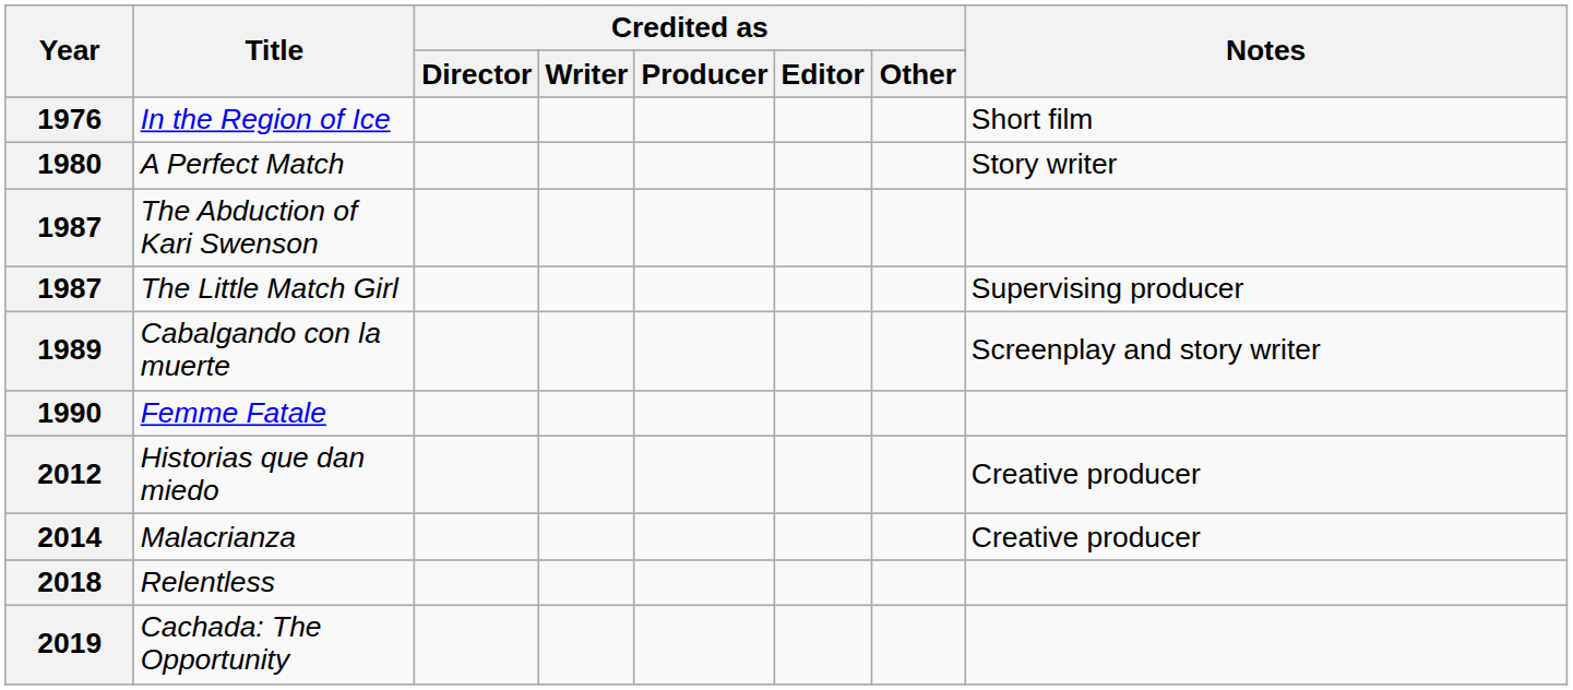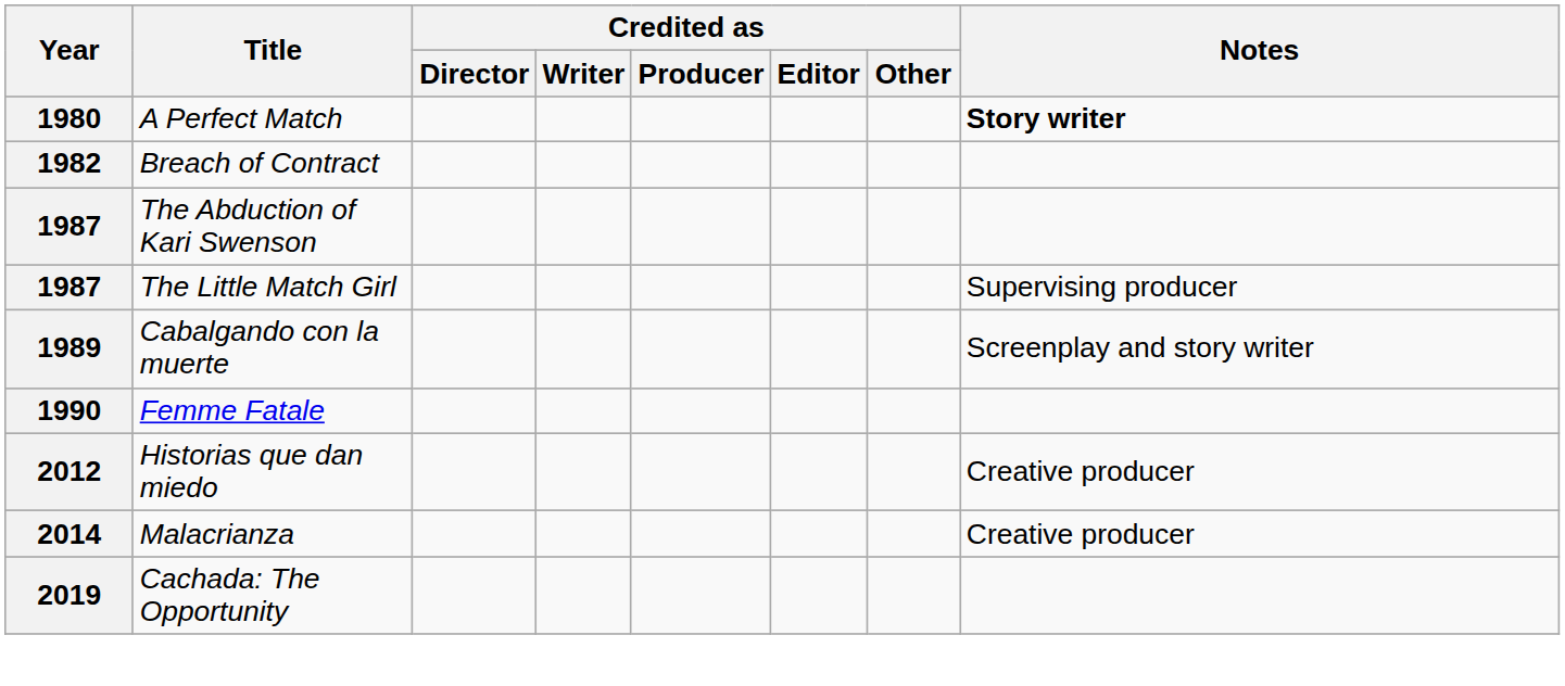 <table class="wikitable sortable plainrowheaders">
 <tr>
 <th rowspan="2" scope="col">Year</th>
 <th width="18%" rowspan="2" scope="col">Title</th>
 <th colspan="5" scope="col">Credited as</th>
 <th rowspan="2" scope="col" class="unsortable">Notes</th>
 </tr>
 <tr>
 <th width=6%>Director</th>
 <th width=6%>Writer</th>
 <th width=6%>Producer</th>
 <th width=6%>Editor</th>
 <th width=6%>Other</th>
 </tr>
 <tr>
-<th scope="row">1976</th>
-<td><em><a href='#'>In the Region of Ice</a></em></td>
-<td></td>
-<td></td>
-<td></td>
-<td></td>
-<td></td>
-<td>Short film</td>
-</tr>
-<tr>
 <th scope="row">1980</th>
 <td><em>A Perfect Match</em></td>
 <td></td>
 <td></td>
 <td></td>
 <td></td>
 <td></td>
-<td>Story writer</td>
+<td><strong>Story writer</strong></td>
+</tr>
+<tr>
+<th scope="row">1982</th>
+<td><em>Breach of Contract</em></td>
+<td></td>
+<td></td>
+<td></td>
+<td></td>
+<td></td>
+<td></td>
 </tr>
 <tr>
 <th scope="row">1987</th>
 <td><em>The Abduction of Kari Swenson</em></td>
 <td></td>
 <td></td>
 <td></td>
 <td></td>
 <td></td>
 <td></td>
 </tr>
 <tr>
 <th scope="row">1987</th>
 <td><em>The Little Match Girl</em></td>
 <td></td>
 <td></td>
 <td></td>
 <td></td>
 <td></td>
 <td>Supervising producer</td>
 </tr>
 <tr>
 <th scope="row">1989</th>
 <td><em>Cabalgando con la muerte</em></td>
 <td></td>
 <td></td>
 <td></td>
 <td></td>
 <td></td>
 <td>Screenplay and story writer</td>
 </tr>
 <tr>
 <th scope="row">1990</th>
 <td><em><a href='#'>Femme Fatale</a></em></td>
 <td></td>
 <td></td>
 <td></td>
 <td></td>
 <td></td>
 <td></td>
 </tr>
 <tr>
 <th scope="row">2012</th>
 <td><em>Historias que dan miedo</em></td>
 <td></td>
 <td></td>
 <td></td>
 <td></td>
 <td></td>
 <td>Creative producer</td>
 </tr>
 <tr>
 <th scope="row">2014</th>
 <td><em>Malacrianza</em></td>
 <td></td>
 <td></td>
 <td></td>
 <td></td>
 <td></td>
 <td>Creative producer</td>
 </tr>
 <tr>
-<th scope="row">2018</th>
-<td><em>Relentless</em></td>
-<td></td>
-<td></td>
-<td></td>
-<td></td>
-<td></td>
-<td></td>
-</tr>
-<tr>
 <th scope="row">2019</th>
 <td><em>Cachada: The Opportunity</em></td>
 <td></td>
 <td></td>
 <td></td>
 <td></td>
 <td></td>
 <td></td>
 </tr>
 </table>
